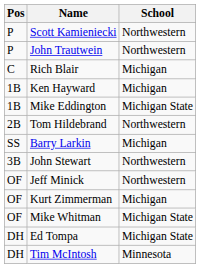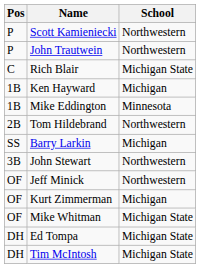 <table class=wikitable>
 <tr>
 <th>Pos</th>
 <th>Name</th>
 <th>School</th>
 </tr>
 <tr>
 <td>P</td>
 <td><a href='#'>Scott Kamieniecki</a></td>
 <td>Northwestern</td>
 </tr>
 <tr>
 <td>P</td>
 <td><a href='#'>John Trautwein</a></td>
 <td>Northwestern</td>
 </tr>
 <tr>
 <td>C</td>
 <td>Rich Blair</td>
-<td>Michigan</td>
+<td>Michigan State</td>
 </tr>
 <tr>
 <td>1B</td>
 <td>Ken Hayward</td>
 <td>Michigan</td>
 </tr>
 <tr>
 <td>1B</td>
 <td>Mike Eddington</td>
-<td>Michigan State</td>
+<td>Minnesota</td>
 </tr>
 <tr>
 <td>2B</td>
 <td>Tom Hildebrand</td>
 <td>Northwestern</td>
 </tr>
 <tr>
 <td>SS</td>
 <td><a href='#'>Barry Larkin</a></td>
 <td>Michigan</td>
 </tr>
 <tr>
 <td>3B</td>
 <td>John Stewart</td>
 <td>Northwestern</td>
 </tr>
 <tr>
 <td>OF</td>
 <td>Jeff Minick</td>
 <td>Northwestern</td>
 </tr>
 <tr>
 <td>OF</td>
 <td>Kurt Zimmerman</td>
 <td>Michigan</td>
 </tr>
 <tr>
 <td>OF</td>
 <td>Mike Whitman</td>
 <td>Michigan State</td>
 </tr>
 <tr>
 <td>DH</td>
 <td>Ed Tompa</td>
 <td>Michigan State</td>
 </tr>
 <tr>
 <td>DH</td>
 <td><a href='#'>Tim McIntosh</a></td>
-<td>Minnesota</td>
+<td>Michigan State</td>
 </tr>
 </table>
